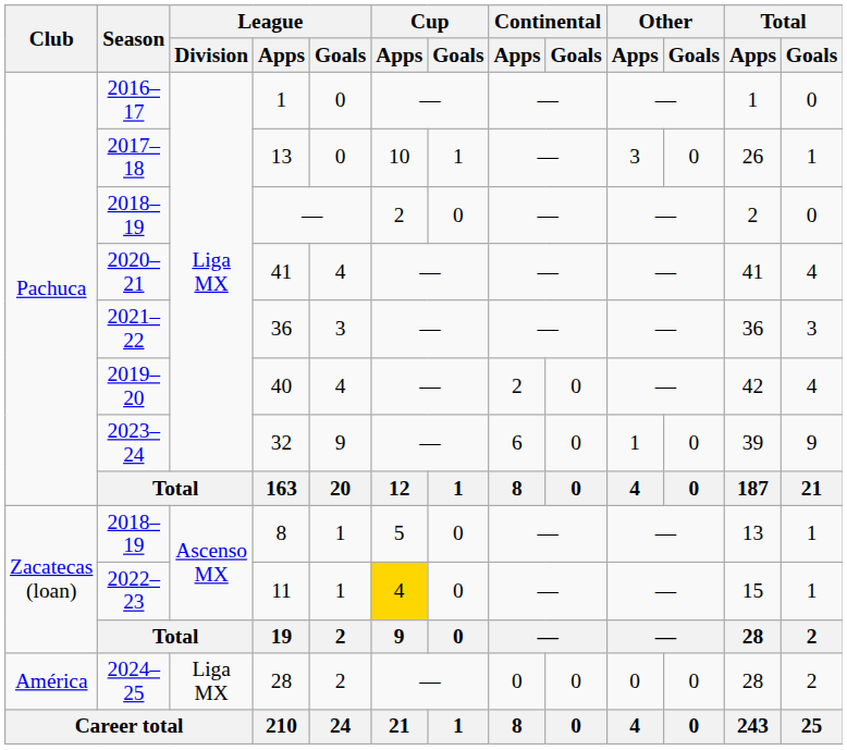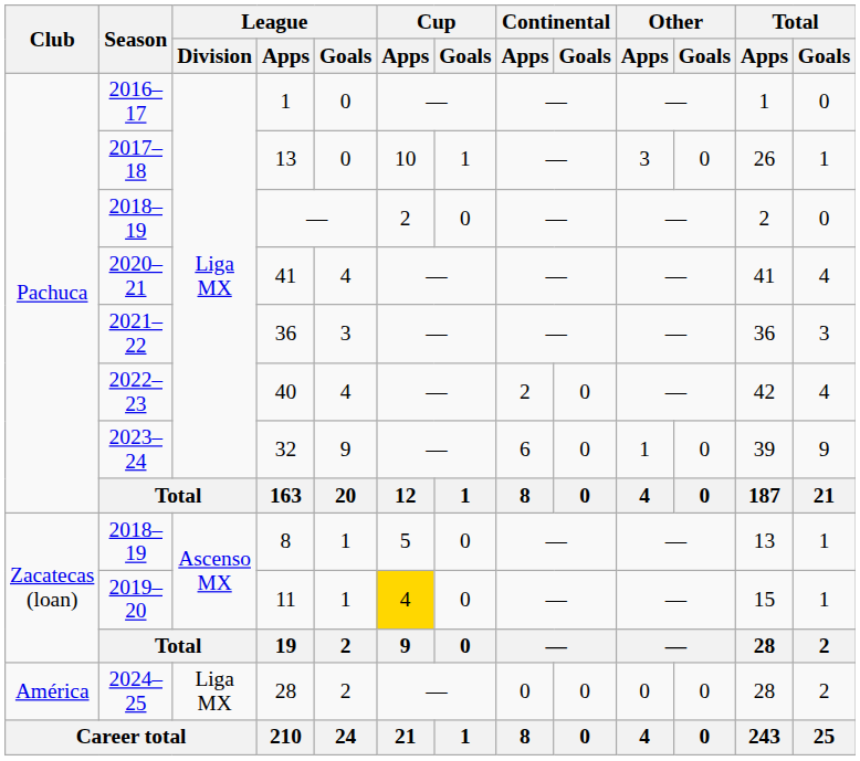 <table class="wikitable" style="text-align:center">
 <tr>
 <th rowspan="2">Club</th>
 <th rowspan="2">Season</th>
 <th colspan="3">League</th>
 <th colspan="2">Cup</th>
 <th colspan="2">Continental</th>
 <th colspan="2">Other</th>
 <th colspan="2">Total</th>
 </tr>
 <tr>
 <th>Division</th>
 <th>Apps</th>
 <th>Goals</th>
 <th>Apps</th>
 <th>Goals</th>
 <th>Apps</th>
 <th>Goals</th>
 <th>Apps</th>
 <th>Goals</th>
 <th>Apps</th>
 <th>Goals</th>
 </tr>
 <tr>
 <td rowspan="8"><a href='#'>Pachuca</a></td>
 <td><a href='#'>2016–17</a></td>
 <td rowspan="7"><a href='#'>Liga MX</a></td>
 <td>1</td>
 <td>0</td>
 <td colspan=2>—</td>
 <td colspan=2>—</td>
 <td colspan=2>—</td>
 <td>1</td>
 <td>0</td>
 </tr>
 <tr>
 <td><a href='#'>2017–18</a></td>
 <td>13</td>
 <td>0</td>
 <td>10</td>
 <td>1</td>
 <td colspan=2>—</td>
 <td>3</td>
 <td>0</td>
 <td>26</td>
 <td>1</td>
 </tr>
 <tr>
 <td><a href='#'>2018–19</a></td>
 <td colspan=2>—</td>
 <td>2</td>
 <td>0</td>
 <td colspan=2>—</td>
 <td colspan=2>—</td>
 <td>2</td>
 <td>0</td>
 </tr>
 <tr>
 <td><a href='#'>2020–21</a></td>
 <td>41</td>
 <td>4</td>
 <td colspan=2>—</td>
 <td colspan=2>—</td>
 <td colspan=2>—</td>
 <td>41</td>
 <td>4</td>
 </tr>
 <tr>
 <td><a href='#'>2021–22</a></td>
 <td>36</td>
 <td>3</td>
 <td colspan=2>—</td>
 <td colspan=2>—</td>
 <td colspan=2>—</td>
 <td>36</td>
 <td>3</td>
 </tr>
 <tr>
-<td><a href='#'>2019–20</a></td>
+<td><a href='#'>2022–23</a></td>
 <td>40</td>
 <td>4</td>
 <td colspan="2">—</td>
 <td>2</td>
 <td>0</td>
 <td colspan="2">—</td>
 <td>42</td>
 <td>4</td>
 </tr>
 <tr>
 <td><a href='#'>2023–24</a></td>
 <td>32</td>
 <td>9</td>
 <td colspan=2>—</td>
 <td>6</td>
 <td>0</td>
 <td>1</td>
 <td>0</td>
 <td>39</td>
 <td>9</td>
 </tr>
 <tr>
 <th colspan="2">Total</th>
 <th>163</th>
 <th>20</th>
 <th>12</th>
 <th>1</th>
 <th>8</th>
 <th>0</th>
 <th>4</th>
 <th>0</th>
 <th>187</th>
 <th>21</th>
 </tr>
 <tr>
 <td rowspan="3"><a href='#'>Zacatecas</a> (loan)</td>
 <td><a href='#'>2018–19</a></td>
 <td rowspan="2"><a href='#'>Ascenso MX</a></td>
 <td>8</td>
 <td>1</td>
 <td>5</td>
 <td>0</td>
 <td colspan=2>—</td>
 <td colspan=2>—</td>
 <td>13</td>
 <td>1</td>
 </tr>
 <tr>
-<td><a href='#'>2022–23</a></td>
+<td><a href='#'>2019–20</a></td>
 <td>11</td>
 <td>1</td>
 <td style="background: gold;">4</td>
 <td>0</td>
 <td colspan=2>—</td>
 <td colspan="2">—</td>
 <td>15</td>
 <td>1</td>
 </tr>
 <tr>
 <th colspan="2">Total</th>
 <th>19</th>
 <th>2</th>
 <th>9</th>
 <th>0</th>
 <th colspan="2">—</th>
 <th colspan="2">—</th>
 <th>28</th>
 <th>2</th>
 </tr>
 <tr>
 <td rowspan="1"><a href='#'>América</a></td>
 <td><a href='#'>2024–25</a></td>
 <td rowspan="1">Liga MX</td>
 <td>28</td>
 <td>2</td>
 <td colspan=2>—</td>
 <td>0</td>
 <td>0</td>
 <td>0</td>
 <td>0</td>
 <td>28</td>
 <td>2</td>
 </tr>
 <tr>
 <th colspan="3">Career total</th>
 <th>210</th>
 <th>24</th>
 <th>21</th>
 <th>1</th>
 <th>8</th>
 <th>0</th>
 <th>4</th>
 <th>0</th>
 <th>243</th>
 <th>25</th>
 </tr>
 </table>
